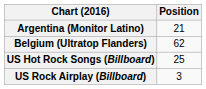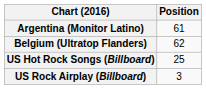 <table class="wikitable sortable plainrowheaders" style="text-align:center;">
 <tr>
 <th scope="col">Chart (2016)</th>
 <th scope="col">Position</th>
 </tr>
 <tr>
 <th scope="row">Argentina (Monitor Latino)</th>
-<td>21</td>
+<td>61</td>
 </tr>
 <tr>
 <th scope="row">Belgium (Ultratop Flanders)</th>
 <td>62</td>
 </tr>
 <tr>
 <th scope="row">US Hot Rock Songs (<em>Billboard</em>)</th>
 <td>25</td>
 </tr>
 <tr>
 <th scope="row">US Rock Airplay (<em>Billboard</em>)</th>
 <td>3</td>
 </tr>
 </table>
